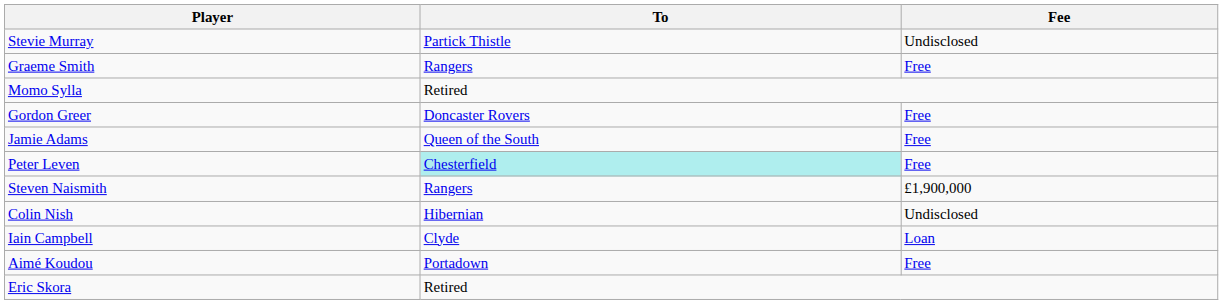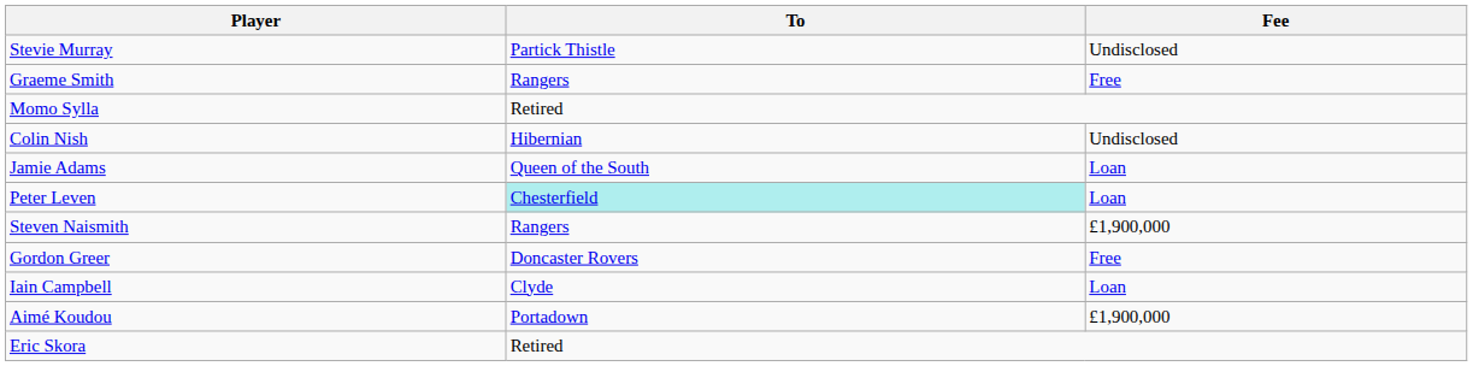 <table class="wikitable" style="text-align:center; font-size:95%;width:98%; text-align:left">
 <tr>
 <th>Player</th>
 <th>To</th>
 <th>Fee</th>
 </tr>
 <tr>
 <td> <a href='#'>Stevie Murray</a></td>
 <td> <a href='#'>Partick Thistle</a></td>
 <td>Undisclosed</td>
 </tr>
 <tr>
 <td> <a href='#'>Graeme Smith</a></td>
 <td> <a href='#'>Rangers</a></td>
 <td><a href='#'>Free</a></td>
 </tr>
 <tr>
 <td> <a href='#'>Momo Sylla</a></td>
 <td colspan=2>Retired</td>
 </tr>
 <tr>
-<td> <a href='#'>Gordon Greer</a></td>
-<td> <a href='#'>Doncaster Rovers</a></td>
-<td><a href='#'>Free</a></td>
+<td> <a href='#'>Colin Nish</a></td>
+<td> <a href='#'>Hibernian</a></td>
+<td>Undisclosed</td>
 </tr>
 <tr>
 <td> <a href='#'>Jamie Adams</a></td>
 <td> <a href='#'>Queen of the South</a></td>
-<td><a href='#'>Free</a></td>
+<td><a href='#'>Loan</a></td>
 </tr>
 <tr>
 <td> <a href='#'>Peter Leven</a></td>
 <td style="background: paleturquoise;"> <a href='#'>Chesterfield</a></td>
-<td><a href='#'>Free</a></td>
+<td><a href='#'>Loan</a></td>
 </tr>
 <tr>
 <td> <a href='#'>Steven Naismith</a></td>
 <td> <a href='#'>Rangers</a></td>
 <td>£1,900,000</td>
 </tr>
 <tr>
-<td> <a href='#'>Colin Nish</a></td>
-<td> <a href='#'>Hibernian</a></td>
-<td>Undisclosed</td>
+<td> <a href='#'>Gordon Greer</a></td>
+<td> <a href='#'>Doncaster Rovers</a></td>
+<td><a href='#'>Free</a></td>
 </tr>
 <tr>
 <td> <a href='#'>Iain Campbell</a></td>
 <td> <a href='#'>Clyde</a></td>
 <td><a href='#'>Loan</a></td>
 </tr>
 <tr>
 <td> <a href='#'>Aimé Koudou</a></td>
 <td> <a href='#'>Portadown</a></td>
-<td><a href='#'>Free</a></td>
+<td>£1,900,000</td>
 </tr>
 <tr>
 <td> <a href='#'>Eric Skora</a></td>
 <td colspan=2>Retired</td>
 </tr>
 </table>
